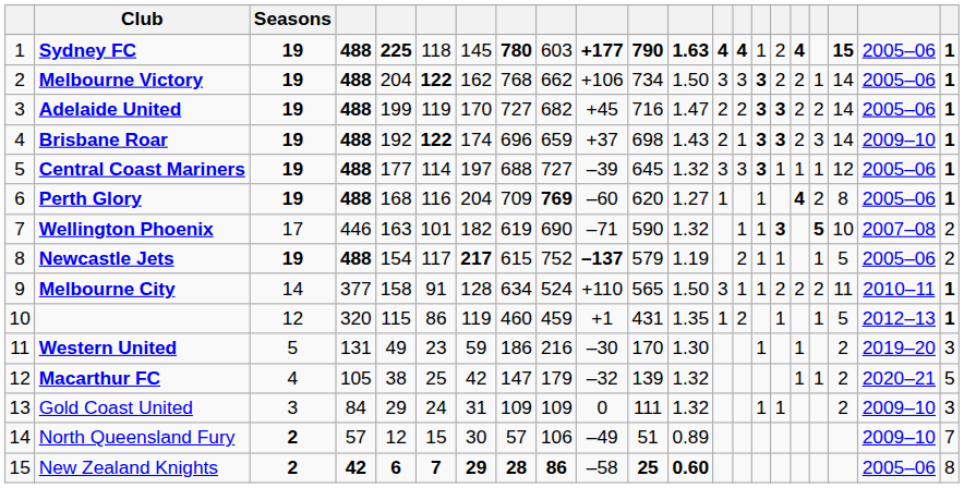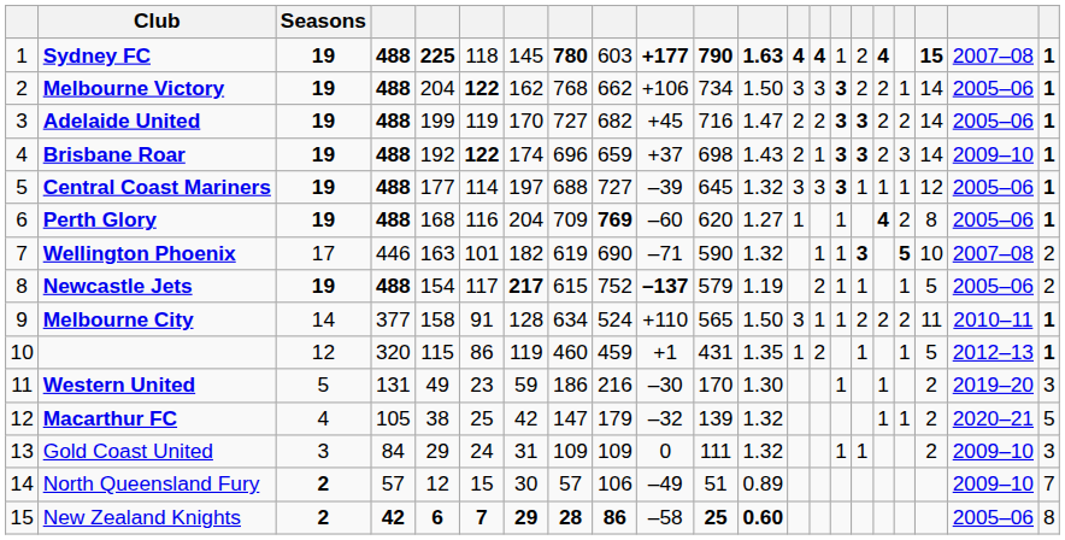 <table class="wikitable sortable" style="text-align:center">
 <tr>
 <th></th>
 <th>Club</th>
 <th>Seasons</th>
 <th></th>
 <th></th>
 <th></th>
 <th></th>
 <th></th>
 <th></th>
 <th></th>
 <th></th>
 <th></th>
 <th></th>
 <th></th>
 <th></th>
 <th></th>
 <th></th>
 <th></th>
 <th></th>
 <th></th>
 <th></th>
 </tr>
 <tr>
 <td>1</td>
 <td align=left><strong><a href='#'>Sydney FC</a></strong></td>
 <td><strong>19</strong></td>
 <td><strong>488</strong></td>
 <td><strong>225</strong></td>
 <td>118</td>
 <td>145</td>
 <td><strong>780</strong></td>
 <td>603</td>
 <td><strong>+177</strong></td>
 <td><strong>790</strong></td>
 <td><strong>1.63</strong></td>
 <td><strong>4</strong></td>
 <td><strong>4</strong></td>
 <td>1</td>
 <td>2</td>
 <td><strong>4</strong></td>
 <td></td>
 <td><strong>15</strong></td>
-<td><a href='#'>2005–06</a></td>
+<td><a href='#'>2007–08</a></td>
 <td><strong>1</strong></td>
 </tr>
 <tr>
 <td>2</td>
 <td align=left><strong><a href='#'>Melbourne Victory</a></strong></td>
 <td><strong>19</strong></td>
 <td><strong>488</strong></td>
 <td>204</td>
 <td><strong>122</strong></td>
 <td>162</td>
 <td>768</td>
 <td>662</td>
 <td>+106</td>
 <td>734</td>
 <td>1.50</td>
 <td>3</td>
 <td>3</td>
 <td><strong>3</strong></td>
 <td>2</td>
 <td>2</td>
 <td>1</td>
 <td>14</td>
 <td><a href='#'>2005–06</a></td>
 <td><strong>1</strong></td>
 </tr>
 <tr>
 <td>3</td>
 <td align=left><strong><a href='#'>Adelaide United</a></strong></td>
 <td><strong>19</strong></td>
 <td><strong>488</strong></td>
 <td>199</td>
 <td>119</td>
 <td>170</td>
 <td>727</td>
 <td>682</td>
 <td>+45</td>
 <td>716</td>
 <td>1.47</td>
 <td>2</td>
 <td>2</td>
 <td><strong>3</strong></td>
 <td><strong>3</strong></td>
 <td>2</td>
 <td>2</td>
 <td>14</td>
 <td><a href='#'>2005–06</a></td>
 <td><strong>1</strong></td>
 </tr>
 <tr>
 <td>4</td>
 <td align=left><strong><a href='#'>Brisbane Roar</a></strong></td>
 <td><strong>19</strong></td>
 <td><strong>488</strong></td>
 <td>192</td>
 <td><strong>122</strong></td>
 <td>174</td>
 <td>696</td>
 <td>659</td>
 <td>+37</td>
 <td>698</td>
 <td>1.43</td>
 <td>2</td>
 <td>1</td>
 <td><strong>3</strong></td>
 <td><strong>3</strong></td>
 <td>2</td>
 <td>3</td>
 <td>14</td>
 <td><a href='#'>2009–10</a></td>
 <td><strong>1</strong></td>
 </tr>
 <tr>
 <td>5</td>
 <td align=left><strong><a href='#'>Central Coast Mariners</a></strong></td>
 <td><strong>19</strong></td>
 <td><strong>488</strong></td>
 <td>177</td>
 <td>114</td>
 <td>197</td>
 <td>688</td>
 <td>727</td>
 <td>–39</td>
 <td>645</td>
 <td>1.32</td>
 <td>3</td>
 <td>3</td>
 <td><strong>3</strong></td>
 <td>1</td>
 <td>1</td>
 <td>1</td>
 <td>12</td>
 <td><a href='#'>2005–06</a></td>
 <td><strong>1</strong></td>
 </tr>
 <tr>
 <td>6</td>
 <td align=left><strong><a href='#'>Perth Glory</a></strong></td>
 <td><strong>19</strong></td>
 <td><strong>488</strong></td>
 <td>168</td>
 <td>116</td>
 <td>204</td>
 <td>709</td>
 <td><strong>769</strong></td>
 <td>–60</td>
 <td>620</td>
 <td>1.27</td>
 <td>1</td>
 <td></td>
 <td>1</td>
 <td></td>
 <td><strong>4</strong></td>
 <td>2</td>
 <td>8</td>
 <td><a href='#'>2005–06</a></td>
 <td><strong>1</strong></td>
 </tr>
 <tr>
 <td>7</td>
 <td align=left><strong><a href='#'>Wellington Phoenix</a></strong></td>
 <td>17</td>
 <td>446</td>
 <td>163</td>
 <td>101</td>
 <td>182</td>
 <td>619</td>
 <td>690</td>
 <td>–71</td>
 <td>590</td>
 <td>1.32</td>
 <td></td>
 <td>1</td>
 <td>1</td>
 <td><strong>3</strong></td>
 <td></td>
 <td><strong>5</strong></td>
 <td>10</td>
 <td><a href='#'>2007–08</a></td>
 <td>2</td>
 </tr>
 <tr>
 <td>8</td>
 <td align=left><strong><a href='#'>Newcastle Jets</a></strong></td>
 <td><strong>19</strong></td>
 <td><strong>488</strong></td>
 <td>154</td>
 <td>117</td>
 <td><strong>217</strong></td>
 <td>615</td>
 <td>752</td>
 <td><strong>–137</strong></td>
 <td>579</td>
 <td>1.19</td>
 <td></td>
 <td>2</td>
 <td>1</td>
 <td>1</td>
 <td></td>
 <td>1</td>
 <td>5</td>
 <td><a href='#'>2005–06</a></td>
 <td>2</td>
 </tr>
 <tr>
 <td>9</td>
 <td align=left><strong><a href='#'>Melbourne City</a></strong></td>
 <td>14</td>
 <td>377</td>
 <td>158</td>
 <td>91</td>
 <td>128</td>
 <td>634</td>
 <td>524</td>
 <td>+110</td>
 <td>565</td>
 <td>1.50</td>
 <td>3</td>
 <td>1</td>
 <td>1</td>
 <td>2</td>
 <td>2</td>
 <td>2</td>
 <td>11</td>
 <td><a href='#'>2010–11</a></td>
 <td><strong>1</strong></td>
 </tr>
 <tr>
 <td>10</td>
 <td align=left></td>
 <td>12</td>
 <td>320</td>
 <td>115</td>
 <td>86</td>
 <td>119</td>
 <td>460</td>
 <td>459</td>
 <td>+1</td>
 <td>431</td>
 <td>1.35</td>
 <td>1</td>
 <td>2</td>
 <td></td>
 <td>1</td>
 <td></td>
 <td>1</td>
 <td>5</td>
 <td><a href='#'>2012–13</a></td>
 <td><strong>1</strong></td>
 </tr>
 <tr>
 <td>11</td>
 <td align=left><strong><a href='#'>Western United</a></strong></td>
 <td>5</td>
 <td>131</td>
 <td>49</td>
 <td>23</td>
 <td>59</td>
 <td>186</td>
 <td>216</td>
 <td>–30</td>
 <td>170</td>
 <td>1.30</td>
 <td></td>
 <td></td>
 <td>1</td>
 <td></td>
 <td>1</td>
 <td></td>
 <td>2</td>
 <td><a href='#'>2019–20</a></td>
 <td>3</td>
 </tr>
 <tr>
 <td>12</td>
 <td align=left><strong><a href='#'>Macarthur FC</a></strong></td>
 <td>4</td>
 <td>105</td>
 <td>38</td>
 <td>25</td>
 <td>42</td>
 <td>147</td>
 <td>179</td>
 <td>–32</td>
 <td>139</td>
 <td>1.32</td>
 <td></td>
 <td></td>
 <td></td>
 <td></td>
 <td>1</td>
 <td>1</td>
 <td>2</td>
 <td><a href='#'>2020–21</a></td>
 <td>5</td>
 </tr>
 <tr>
 <td>13</td>
 <td align=left><a href='#'>Gold Coast United</a></td>
 <td>3</td>
 <td>84</td>
 <td>29</td>
 <td>24</td>
 <td>31</td>
 <td>109</td>
 <td>109</td>
 <td>0</td>
 <td>111</td>
 <td>1.32</td>
 <td></td>
 <td></td>
 <td>1</td>
 <td>1</td>
 <td></td>
 <td></td>
 <td>2</td>
 <td><a href='#'>2009–10</a></td>
 <td>3</td>
 </tr>
 <tr>
 <td>14</td>
 <td align=left><a href='#'>North Queensland Fury</a></td>
 <td><strong>2</strong></td>
 <td>57</td>
 <td>12</td>
 <td>15</td>
 <td>30</td>
 <td>57</td>
 <td>106</td>
 <td>–49</td>
 <td>51</td>
 <td>0.89</td>
 <td></td>
 <td></td>
 <td></td>
 <td></td>
 <td></td>
 <td></td>
 <td></td>
 <td><a href='#'>2009–10</a></td>
 <td>7</td>
 </tr>
 <tr>
 <td>15</td>
 <td align=left><a href='#'>New Zealand Knights</a></td>
 <td><strong>2</strong></td>
 <td><strong>42</strong></td>
 <td><strong>6</strong></td>
 <td><strong>7</strong></td>
 <td><strong>29</strong></td>
 <td><strong>28</strong></td>
 <td><strong>86</strong></td>
 <td>–58</td>
 <td><strong>25</strong></td>
 <td><strong>0.60</strong></td>
 <td></td>
 <td></td>
 <td></td>
 <td></td>
 <td></td>
 <td></td>
 <td></td>
 <td><a href='#'>2005–06</a></td>
 <td>8</td>
 </tr>
 </table>
